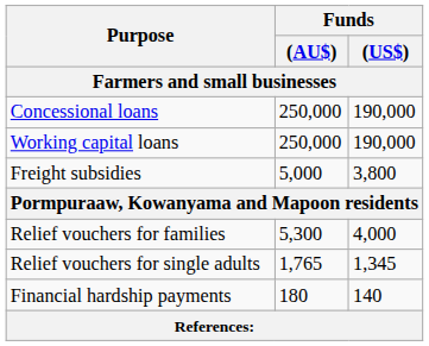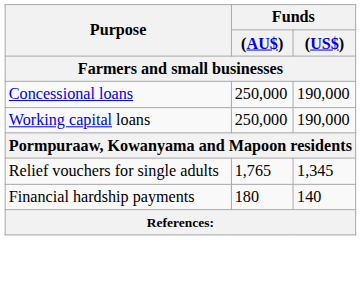 <table class="wikitable" style="float: right; margin: 0.5em; ">
 <tr>
 <th rowspan="2">Purpose</th>
 <th colspan="2">Funds</th>
 </tr>
 <tr>
 <th>(<a href='#'>AU$</a>)</th>
 <th>(<a href='#'>US$</a>)</th>
 </tr>
 <tr>
 <th colspan="3">Farmers and small businesses</th>
 </tr>
 <tr>
 <td><a href='#'>Concessional loans</a></td>
 <td>250,000</td>
 <td>190,000</td>
 </tr>
 <tr>
 <td><a href='#'>Working capital</a> loans</td>
 <td>250,000</td>
 <td>190,000</td>
 </tr>
 <tr>
-<td>Freight subsidies</td>
-<td>5,000</td>
-<td>3,800</td>
-</tr>
-<tr>
 <th colspan="3" align="center">Pormpuraaw, Kowanyama and Mapoon residents</th>
-</tr>
-<tr>
-<td>Relief vouchers for families</td>
-<td>5,300</td>
-<td>4,000</td>
 </tr>
 <tr>
 <td>Relief vouchers for single adults</td>
 <td>1,765</td>
 <td>1,345</td>
 </tr>
 <tr>
 <td>Financial hardship payments</td>
 <td>180</td>
 <td>140</td>
 </tr>
 <tr>
 <th colspan="3"><small>References:</small> </th>
 </tr>
 </table>
